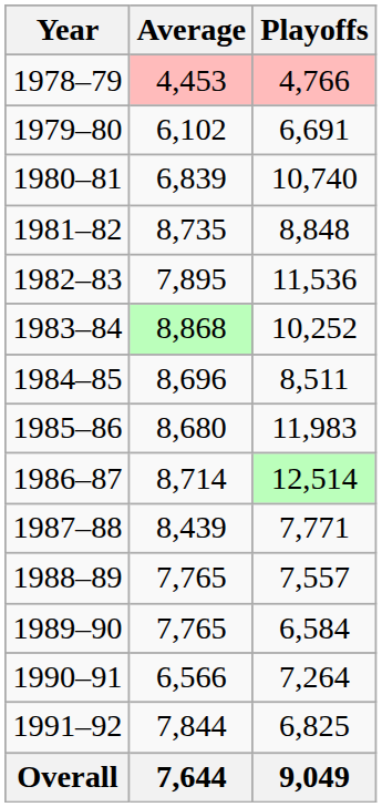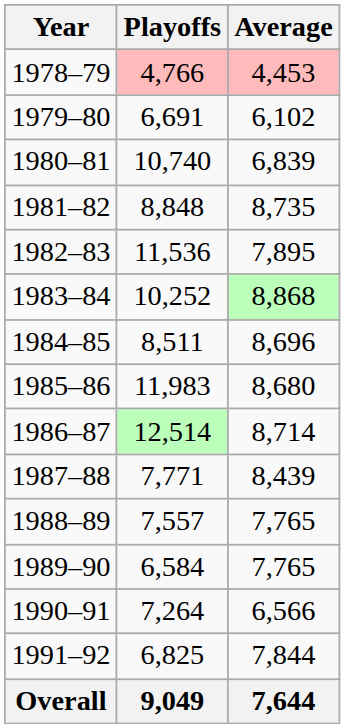 <table class="wikitable sortable" style="text-align: center;">
 <tr>
 <th>Year</th>
+<th>Playoffs</th>
 <th>Average</th>
-<th>Playoffs</th>
 </tr>
 <tr>
 <td>1978–79</td>
+<td style="background:#ffbbbb;">4,766</td>
 <td style="background:#ffbbbb;">4,453</td>
-<td style="background:#ffbbbb;">4,766</td>
 </tr>
 <tr>
 <td>1979–80</td>
+<td>6,691</td>
 <td>6,102</td>
-<td>6,691</td>
 </tr>
 <tr>
 <td>1980–81</td>
+<td>10,740</td>
 <td>6,839</td>
-<td>10,740</td>
 </tr>
 <tr>
 <td>1981–82</td>
+<td>8,848</td>
 <td>8,735</td>
-<td>8,848</td>
 </tr>
 <tr>
 <td>1982–83</td>
+<td>11,536</td>
 <td>7,895</td>
-<td>11,536</td>
 </tr>
 <tr>
 <td>1983–84</td>
+<td>10,252</td>
 <td style="background:#bbffbb;">8,868</td>
-<td>10,252</td>
 </tr>
 <tr>
 <td>1984–85</td>
+<td>8,511</td>
 <td>8,696</td>
-<td>8,511</td>
 </tr>
 <tr>
 <td>1985–86</td>
+<td>11,983</td>
 <td>8,680</td>
-<td>11,983</td>
 </tr>
 <tr>
 <td>1986–87</td>
+<td style="background:#bbffbb;">12,514</td>
 <td>8,714</td>
-<td style="background:#bbffbb;">12,514</td>
 </tr>
 <tr>
 <td>1987–88</td>
+<td>7,771</td>
 <td>8,439</td>
-<td>7,771</td>
 </tr>
 <tr>
 <td>1988–89</td>
+<td>7,557</td>
 <td>7,765</td>
-<td>7,557</td>
 </tr>
 <tr>
 <td>1989–90</td>
+<td>6,584</td>
 <td>7,765</td>
-<td>6,584</td>
 </tr>
 <tr>
 <td>1990–91</td>
+<td>7,264</td>
 <td>6,566</td>
-<td>7,264</td>
 </tr>
 <tr>
 <td>1991–92</td>
+<td>6,825</td>
 <td>7,844</td>
-<td>6,825</td>
 </tr>
 <tr>
 <th>Overall</th>
+<th><strong>9,049</strong></th>
 <th><strong>7,644</strong></th>
-<th><strong>9,049</strong></th>
 </tr>
 </table>
